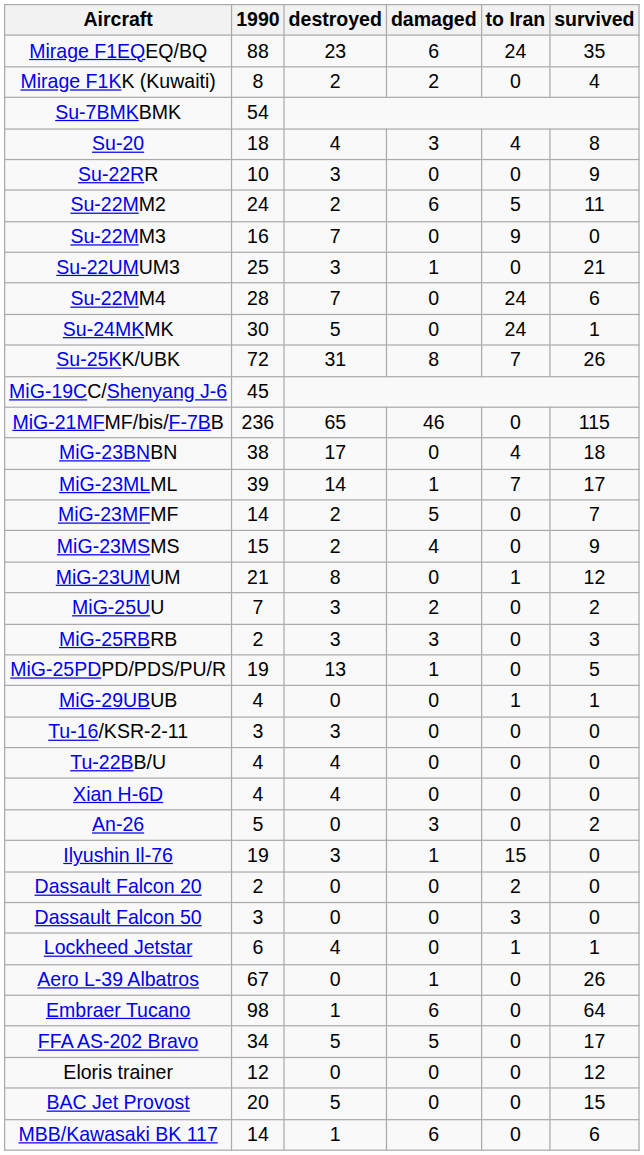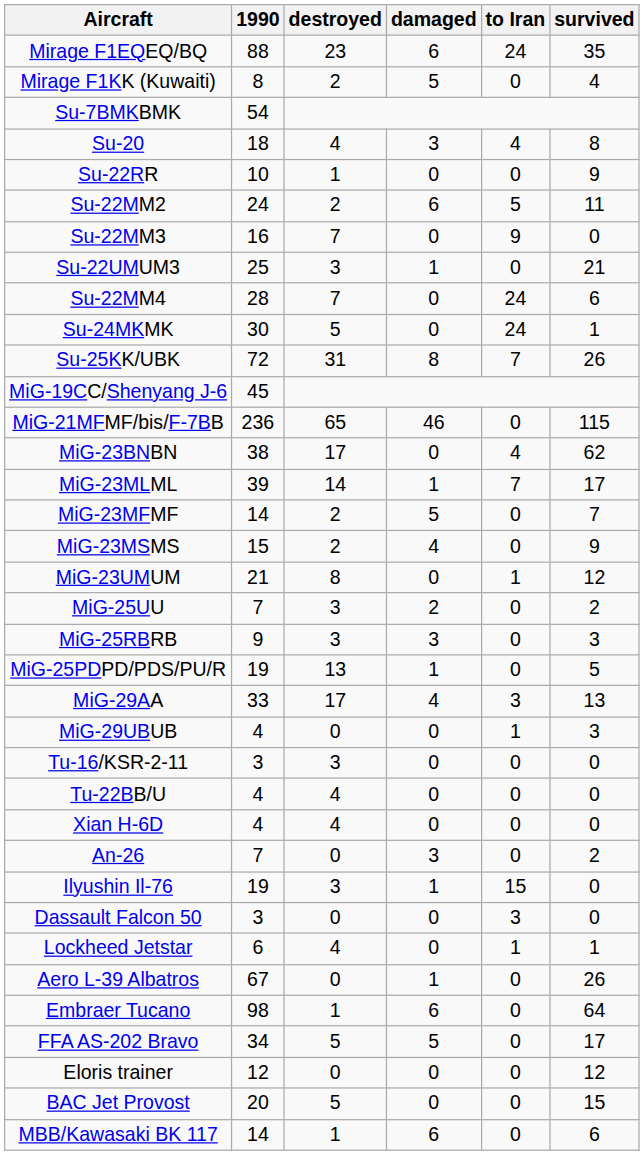 <table class="wikitable sortable" style="text-align: center;">
 <tr>
 <th>Aircraft</th>
 <th>1990</th>
 <th>destroyed</th>
 <th>damaged</th>
 <th>to Iran</th>
 <th>survived</th>
 </tr>
 <tr>
 <td><a href='#'>Mirage F1EQ</a>EQ/BQ</td>
 <td>88</td>
 <td>23</td>
 <td>6</td>
 <td>24</td>
 <td>35</td>
 </tr>
 <tr>
 <td><a href='#'>Mirage F1K</a>K (Kuwaiti)</td>
 <td>8</td>
 <td>2</td>
-<td>2</td>
+<td>5</td>
 <td>0</td>
 <td>4</td>
 </tr>
 <tr>
 <td><a href='#'>Su-7BMK</a>BMK</td>
 <td>54</td>
 </tr>
 <tr>
 <td><a href='#'>Su-20</a></td>
 <td>18</td>
 <td>4</td>
 <td>3</td>
 <td>4</td>
 <td>8</td>
 </tr>
 <tr>
 <td><a href='#'>Su-22R</a>R</td>
 <td>10</td>
-<td>3</td>
+<td>1</td>
 <td>0</td>
 <td>0</td>
 <td>9</td>
 </tr>
 <tr>
 <td><a href='#'>Su-22M</a>M2</td>
 <td>24</td>
 <td>2</td>
 <td>6</td>
 <td>5</td>
 <td>11</td>
 </tr>
 <tr>
 <td><a href='#'>Su-22M</a>M3</td>
 <td>16</td>
 <td>7</td>
 <td>0</td>
 <td>9</td>
 <td>0</td>
 </tr>
 <tr>
 <td><a href='#'>Su-22UM</a>UM3</td>
 <td>25</td>
 <td>3</td>
 <td>1</td>
 <td>0</td>
 <td>21</td>
 </tr>
 <tr>
 <td><a href='#'>Su-22M</a>M4</td>
 <td>28</td>
 <td>7</td>
 <td>0</td>
 <td>24</td>
 <td>6</td>
 </tr>
 <tr>
 <td><a href='#'>Su-24MK</a>MK</td>
 <td>30</td>
 <td>5</td>
 <td>0</td>
 <td>24</td>
 <td>1</td>
 </tr>
 <tr>
 <td><a href='#'>Su-25K</a>K/UBK</td>
 <td>72</td>
 <td>31</td>
 <td>8</td>
 <td>7</td>
 <td>26</td>
 </tr>
 <tr>
 <td><a href='#'>MiG-19C</a>C/<a href='#'>Shenyang J-6</a></td>
 <td>45</td>
 </tr>
 <tr>
 <td><a href='#'>MiG-21MF</a>MF/bis/<a href='#'>F-7B</a>B</td>
 <td>236</td>
 <td>65</td>
 <td>46</td>
 <td>0</td>
 <td>115</td>
 </tr>
 <tr>
 <td><a href='#'>MiG-23BN</a>BN</td>
 <td>38</td>
 <td>17</td>
 <td>0</td>
 <td>4</td>
-<td>18</td>
+<td>62</td>
 </tr>
 <tr>
 <td><a href='#'>MiG-23ML</a>ML</td>
 <td>39</td>
 <td>14</td>
 <td>1</td>
 <td>7</td>
 <td>17</td>
 </tr>
 <tr>
 <td><a href='#'>MiG-23MF</a>MF</td>
 <td>14</td>
 <td>2</td>
 <td>5</td>
 <td>0</td>
 <td>7</td>
 </tr>
 <tr>
 <td><a href='#'>MiG-23MS</a>MS</td>
 <td>15</td>
 <td>2</td>
 <td>4</td>
 <td>0</td>
 <td>9</td>
 </tr>
 <tr>
 <td><a href='#'>MiG-23UM</a>UM</td>
 <td>21</td>
 <td>8</td>
 <td>0</td>
 <td>1</td>
 <td>12</td>
 </tr>
 <tr>
 <td><a href='#'>MiG-25U</a>U</td>
 <td>7</td>
 <td>3</td>
 <td>2</td>
 <td>0</td>
 <td>2</td>
 </tr>
 <tr>
 <td><a href='#'>MiG-25RB</a>RB</td>
-<td>2</td>
+<td>9</td>
 <td>3</td>
 <td>3</td>
 <td>0</td>
 <td>3</td>
 </tr>
 <tr>
 <td><a href='#'>MiG-25PD</a>PD/PDS/PU/R</td>
 <td>19</td>
 <td>13</td>
 <td>1</td>
 <td>0</td>
 <td>5</td>
 </tr>
 <tr>
+<td><a href='#'>MiG-29A</a>A</td>
+<td>33</td>
+<td>17</td>
+<td>4</td>
+<td>3</td>
+<td>13</td>
+</tr>
+<tr>
 <td><a href='#'>MiG-29UB</a>UB</td>
 <td>4</td>
 <td>0</td>
 <td>0</td>
 <td>1</td>
-<td>1</td>
+<td>3</td>
 </tr>
 <tr>
 <td><a href='#'>Tu-16</a>/KSR-2-11</td>
 <td>3</td>
 <td>3</td>
 <td>0</td>
 <td>0</td>
 <td>0</td>
 </tr>
 <tr>
 <td><a href='#'>Tu-22B</a>B/U</td>
 <td>4</td>
 <td>4</td>
 <td>0</td>
 <td>0</td>
 <td>0</td>
 </tr>
 <tr>
 <td><a href='#'>Xian H-6D</a></td>
 <td>4</td>
 <td>4</td>
 <td>0</td>
 <td>0</td>
 <td>0</td>
 </tr>
 <tr>
 <td><a href='#'>An-26</a></td>
-<td>5</td>
+<td>7</td>
 <td>0</td>
 <td>3</td>
 <td>0</td>
 <td>2</td>
 </tr>
 <tr>
 <td><a href='#'>Ilyushin Il-76</a></td>
 <td>19</td>
 <td>3</td>
 <td>1</td>
 <td>15</td>
-<td>0</td>
-</tr>
-<tr>
-<td><a href='#'>Dassault Falcon 20</a></td>
-<td>2</td>
-<td>0</td>
-<td>0</td>
-<td>2</td>
 <td>0</td>
 </tr>
 <tr>
 <td><a href='#'>Dassault Falcon 50</a></td>
 <td>3</td>
 <td>0</td>
 <td>0</td>
 <td>3</td>
 <td>0</td>
 </tr>
 <tr>
 <td><a href='#'>Lockheed Jetstar</a></td>
 <td>6</td>
 <td>4</td>
 <td>0</td>
 <td>1</td>
 <td>1</td>
 </tr>
 <tr>
 <td><a href='#'>Aero L-39 Albatros</a></td>
 <td>67</td>
 <td>0</td>
 <td>1</td>
 <td>0</td>
 <td>26</td>
 </tr>
 <tr>
 <td><a href='#'>Embraer Tucano</a></td>
 <td>98</td>
 <td>1</td>
 <td>6</td>
 <td>0</td>
 <td>64</td>
 </tr>
 <tr>
 <td><a href='#'>FFA AS-202 Bravo</a></td>
 <td>34</td>
 <td>5</td>
 <td>5</td>
 <td>0</td>
 <td>17</td>
 </tr>
 <tr>
 <td>Eloris trainer</td>
 <td>12</td>
 <td>0</td>
 <td>0</td>
 <td>0</td>
 <td>12</td>
 </tr>
 <tr>
 <td><a href='#'>BAC Jet Provost</a></td>
 <td>20</td>
 <td>5</td>
 <td>0</td>
 <td>0</td>
 <td>15</td>
 </tr>
 <tr>
 <td><a href='#'>MBB/Kawasaki BK 117</a></td>
 <td>14</td>
 <td>1</td>
 <td>6</td>
 <td>0</td>
 <td>6</td>
 </tr>
 </table>
